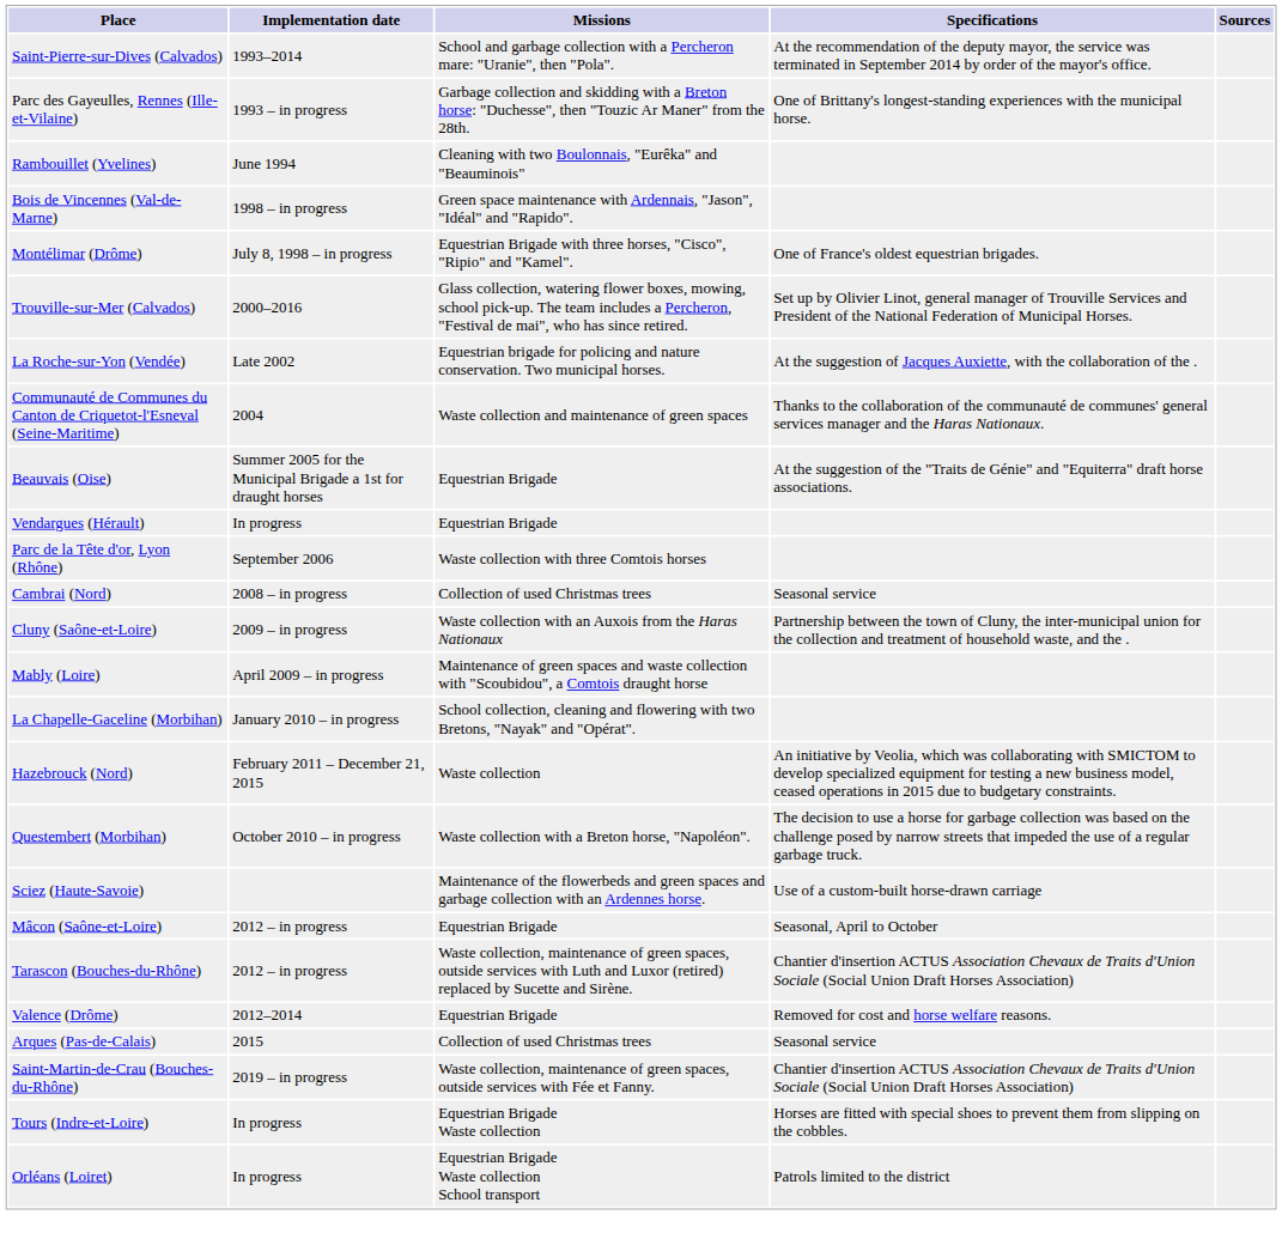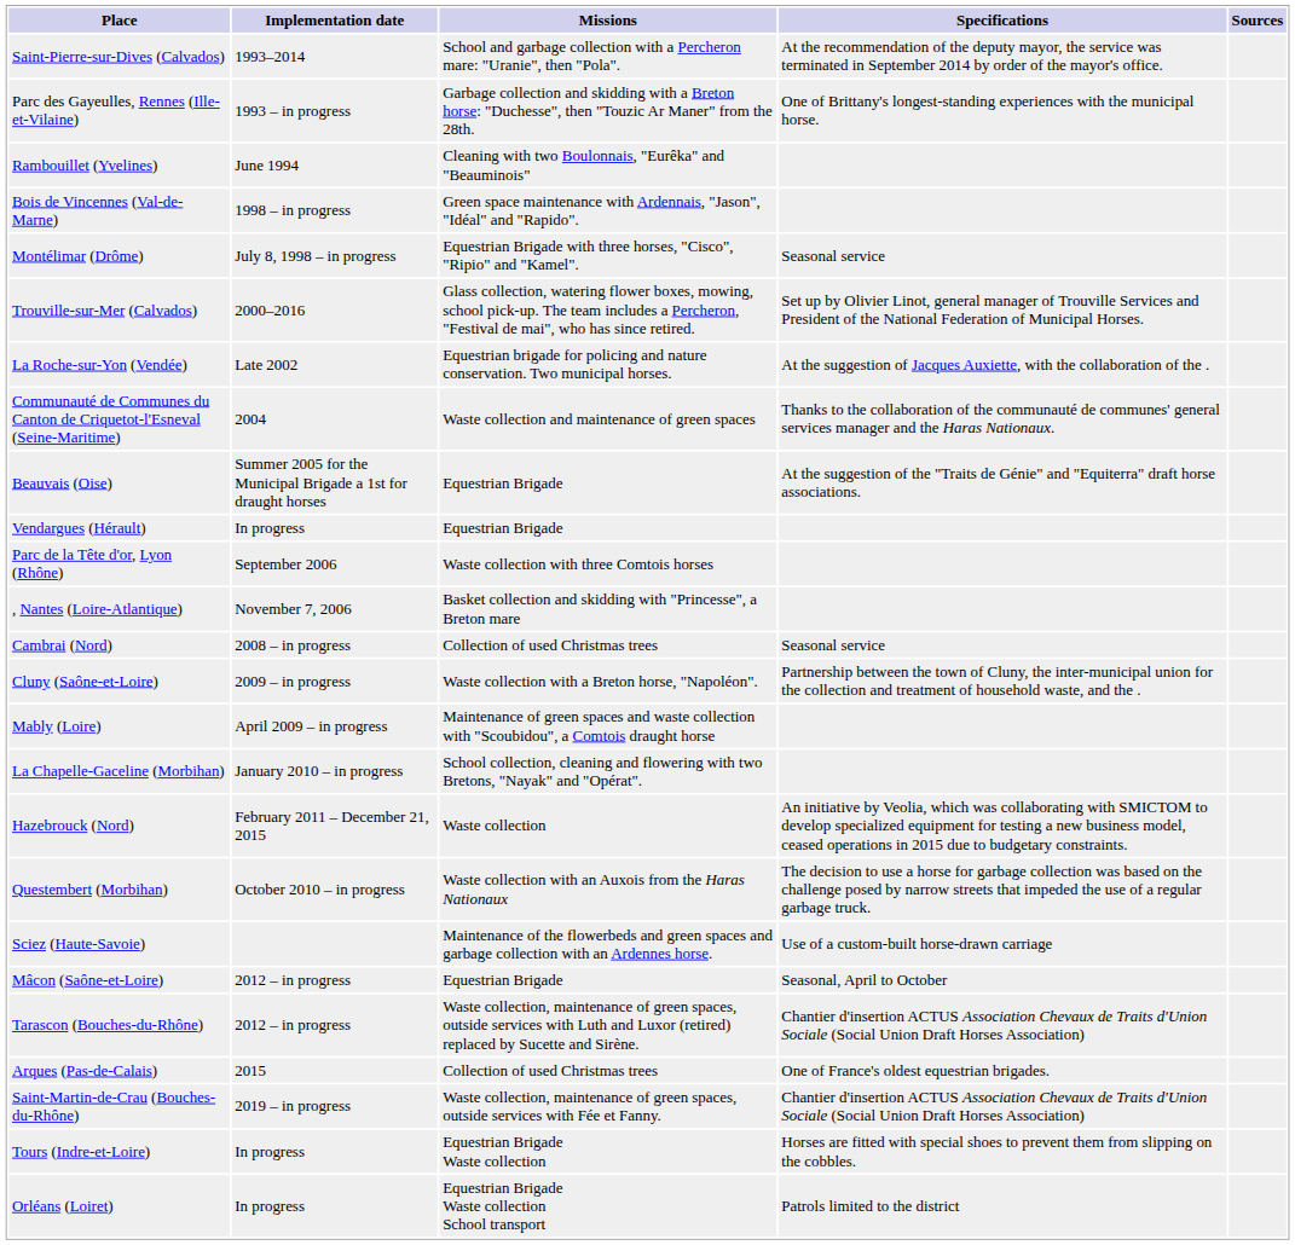 <table cellpadding="3px" style="margin: 0 0 1em 1em;border:1px solid #999; font-size:95%; background-color: #FFFFFF">
 <tr>
 <th align="center" bgcolor="#D1D1ED">Place</th>
 <th align="center" bgcolor="#D1D1ED">Implementation date</th>
 <th align="center" bgcolor="#D1D1ED">Missions</th>
 <th align="center" bgcolor="#D1D1ED">Specifications</th>
 <th align="center" bgcolor="#D1D1ED">Sources</th>
 </tr>
 <tr bgcolor="#EFEFEF">
 <td><a href='#'>Saint-Pierre-sur-Dives</a> (<a href='#'>Calvados</a>)</td>
 <td>1993–2014</td>
 <td>School and garbage collection with a <a href='#'>Percheron</a> mare: "Uranie", then "Pola".</td>
 <td>At the recommendation of the deputy mayor, the service was terminated in September 2014 by order of the mayor's office.</td>
 <td></td>
 </tr>
 <tr bgcolor="#EFEFEF">
 <td>Parc des Gayeulles, <a href='#'>Rennes</a> (<a href='#'>Ille-et-Vilaine</a>)</td>
 <td>1993 – in progress</td>
 <td>Garbage collection and skidding with a <a href='#'>Breton horse</a>: "Duchesse", then "Touzic Ar Maner" from the 28th.</td>
 <td>One of Brittany's longest-standing experiences with the municipal horse.</td>
 <td></td>
 </tr>
 <tr bgcolor="#EFEFEF">
 <td><a href='#'>Rambouillet</a> (<a href='#'>Yvelines</a>)</td>
 <td>June 1994</td>
 <td>Cleaning with two <a href='#'>Boulonnais</a>, "Eurêka" and "Beauminois"</td>
 <td></td>
 <td></td>
 </tr>
 <tr bgcolor="#EFEFEF">
 <td><a href='#'>Bois de Vincennes</a> (<a href='#'>Val-de-Marne</a>)</td>
 <td>1998 – in progress</td>
 <td>Green space maintenance with <a href='#'>Ardennais</a>, "Jason", "Idéal" and "Rapido".</td>
 <td></td>
 <td></td>
 </tr>
 <tr bgcolor="#EFEFEF">
 <td><a href='#'>Montélimar</a> (<a href='#'>Drôme</a>)</td>
 <td>July 8, 1998 – in progress</td>
 <td>Equestrian Brigade with three horses, "Cisco", "Ripio" and "Kamel".</td>
-<td>One of France's oldest equestrian brigades.</td>
+<td>Seasonal service</td>
 <td></td>
 </tr>
 <tr bgcolor="#EFEFEF">
 <td><a href='#'>Trouville-sur-Mer</a> (<a href='#'>Calvados</a>)</td>
 <td>2000–2016</td>
 <td>Glass collection, watering flower boxes, mowing, school pick-up. The team includes a <a href='#'>Percheron</a>, "Festival de mai", who has since retired.</td>
 <td>Set up by Olivier Linot, general manager of Trouville Services and President of the National Federation of Municipal Horses.</td>
 <td></td>
 </tr>
 <tr bgcolor="#EFEFEF">
 <td><a href='#'>La Roche-sur-Yon</a> (<a href='#'>Vendée</a>)</td>
 <td>Late 2002</td>
 <td>Equestrian brigade for policing and nature conservation. Two municipal horses.</td>
 <td>At the suggestion of <a href='#'>Jacques Auxiette</a>, with the collaboration of the .</td>
 <td></td>
 </tr>
 <tr bgcolor="#EFEFEF">
 <td><a href='#'>Communauté de Communes du Canton de Criquetot-l'Esneval</a> (<a href='#'>Seine-Maritime</a>)</td>
 <td>2004</td>
 <td>Waste collection and maintenance of green spaces</td>
 <td>Thanks to the collaboration of the communauté de communes' general services manager and the <em>Haras Nationaux</em>.</td>
 <td></td>
 </tr>
 <tr bgcolor="#EFEFEF">
 <td><a href='#'>Beauvais</a> (<a href='#'>Oise</a>)</td>
 <td>Summer 2005 for the Municipal Brigade a 1st for draught horses</td>
 <td>Equestrian Brigade</td>
 <td>At the suggestion of the "Traits de Génie" and "Equiterra" draft horse associations.</td>
 <td></td>
 </tr>
 <tr bgcolor="#EFEFEF">
 <td><a href='#'>Vendargues</a> (<a href='#'>Hérault</a>)</td>
 <td>In progress</td>
 <td>Equestrian Brigade</td>
 <td></td>
 <td></td>
 </tr>
 <tr bgcolor="#EFEFEF">
 <td><a href='#'>Parc de la Tête d'or</a>, <a href='#'>Lyon</a> (<a href='#'>Rhône</a>)</td>
 <td>September 2006</td>
 <td>Waste collection with three Comtois horses</td>
 <td></td>
 <td></td>
 </tr>
 <tr bgcolor="#EFEFEF">
+<td>, <a href='#'>Nantes</a> (<a href='#'>Loire-Atlantique</a>)</td>
+<td>November 7, 2006</td>
+<td>Basket collection and skidding with "Princesse", a Breton mare</td>
+<td></td>
+<td></td>
+</tr>
+<tr bgcolor="#EFEFEF">
 <td><a href='#'>Cambrai</a> (<a href='#'>Nord</a>)</td>
 <td>2008 – in progress</td>
 <td>Collection of used Christmas trees</td>
 <td>Seasonal service</td>
 <td></td>
 </tr>
 <tr bgcolor="#EFEFEF">
 <td><a href='#'>Cluny</a> (<a href='#'>Saône-et-Loire</a>)</td>
 <td>2009 – in progress</td>
-<td>Waste collection with an Auxois from the <em>Haras Nationaux</em></td>
+<td>Waste collection with a Breton horse, "Napoléon".</td>
 <td>Partnership between the town of Cluny, the inter-municipal union for the collection and treatment of household waste, and the .</td>
 <td></td>
 </tr>
 <tr bgcolor="#EFEFEF">
 <td><a href='#'>Mably</a> (<a href='#'>Loire</a>)</td>
 <td>April 2009 – in progress</td>
 <td>Maintenance of green spaces and waste collection with "Scoubidou", a <a href='#'>Comtois</a> draught horse</td>
 <td></td>
 <td></td>
 </tr>
 <tr bgcolor="#EFEFEF">
 <td><a href='#'>La Chapelle-Gaceline</a> (<a href='#'>Morbihan</a>)</td>
 <td>January 2010 – in progress</td>
 <td>School collection, cleaning and flowering with two Bretons, "Nayak" and "Opérat".</td>
 <td></td>
 <td></td>
 </tr>
 <tr bgcolor="#EFEFEF">
 <td><a href='#'>Hazebrouck</a> (<a href='#'>Nord</a>)</td>
 <td>February 2011 – December 21, 2015</td>
 <td>Waste collection</td>
 <td>An initiative by Veolia, which was collaborating with SMICTOM to develop specialized equipment for testing a new business model, ceased operations in 2015 due to budgetary constraints.</td>
 <td></td>
 </tr>
 <tr bgcolor="#EFEFEF">
 <td><a href='#'>Questembert</a> (<a href='#'>Morbihan</a>)</td>
 <td>October 2010 – in progress</td>
-<td>Waste collection with a Breton horse, "Napoléon".</td>
+<td>Waste collection with an Auxois from the <em>Haras Nationaux</em></td>
 <td>The decision to use a horse for garbage collection was based on the challenge posed by narrow streets that impeded the use of a regular garbage truck.</td>
 <td></td>
 </tr>
 <tr bgcolor="#EFEFEF">
 <td><a href='#'>Sciez</a> (<a href='#'>Haute-Savoie</a>)</td>
 <td></td>
 <td>Maintenance of the flowerbeds and green spaces and garbage collection with an <a href='#'>Ardennes horse</a>.</td>
 <td>Use of a custom-built horse-drawn carriage</td>
 <td></td>
 </tr>
 <tr bgcolor="#EFEFEF">
 <td><a href='#'>Mâcon</a> (<a href='#'>Saône-et-Loire</a>)</td>
 <td>2012 – in progress</td>
 <td>Equestrian Brigade</td>
 <td>Seasonal, April to October</td>
 <td></td>
 </tr>
 <tr bgcolor="#EFEFEF">
 <td><a href='#'>Tarascon</a> (<a href='#'>Bouches-du-Rhône</a>)</td>
 <td>2012 – in progress</td>
 <td>Waste collection, maintenance of green spaces, outside services with Luth and Luxor (retired) replaced by Sucette and Sirène.</td>
 <td>Chantier d'insertion ACTUS <em>Association Chevaux de Traits d'Union Sociale</em> (Social Union Draft Horses Association)</td>
 <td></td>
 </tr>
 <tr bgcolor="#EFEFEF">
-<td><a href='#'>Valence</a> (<a href='#'>Drôme</a>)</td>
-<td>2012–2014</td>
-<td>Equestrian Brigade</td>
-<td>Removed for cost and <a href='#'>horse welfare</a> reasons.</td>
-<td></td>
-</tr>
-<tr bgcolor="#EFEFEF">
 <td><a href='#'>Arques</a> (<a href='#'>Pas-de-Calais</a>)</td>
 <td>2015</td>
 <td>Collection of used Christmas trees</td>
-<td>Seasonal service</td>
+<td>One of France's oldest equestrian brigades.</td>
 <td></td>
 </tr>
 <tr bgcolor="#EFEFEF">
 <td><a href='#'>Saint-Martin-de-Crau</a> (<a href='#'>Bouches-du-Rhône</a>)</td>
 <td>2019 – in progress</td>
 <td>Waste collection, maintenance of green spaces, outside services with Fée et Fanny.</td>
 <td>Chantier d'insertion ACTUS <em>Association Chevaux de Traits d'Union Sociale</em> (Social Union Draft Horses Association)</td>
 <td></td>
 </tr>
 <tr bgcolor="#EFEFEF">
 <td><a href='#'>Tours</a> (<a href='#'>Indre-et-Loire</a>)</td>
 <td>In progress</td>
 <td>Equestrian Brigade<br>Waste collection</td>
 <td>Horses are fitted with special shoes to prevent them from slipping on the cobbles.</td>
 <td></td>
 </tr>
 <tr bgcolor="#EFEFEF">
 <td><a href='#'>Orléans</a> (<a href='#'>Loiret</a>)</td>
 <td>In progress</td>
 <td>Equestrian Brigade<br>Waste collection<br>School transport</td>
 <td>Patrols limited to the  district</td>
 <td></td>
 </tr>
 </table>
